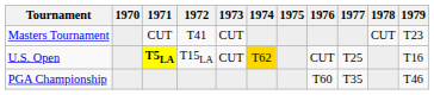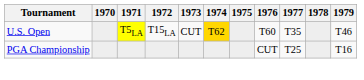 <table class="wikitable" style="font-size:95%;text-align:center;">
 <tr>
 <th>Tournament</th>
 <th>1970</th>
 <th>1971</th>
 <th>1972</th>
 <th>1973</th>
 <th>1974</th>
 <th>1975</th>
 <th>1976</th>
 <th>1977</th>
 <th>1978</th>
 <th>1979</th>
 </tr>
 <tr>
-<td align=left><a href='#'>Masters Tournament</a></td>
-<td style="background:#eeeeee;"></td>
-<td>CUT</td>
-<td>T41</td>
-<td>CUT</td>
-<td style="background:#eeeeee;"></td>
-<td style="background:#eeeeee;"></td>
-<td style="background:#eeeeee;"></td>
-<td style="background:#eeeeee;"></td>
-<td>CUT</td>
-<td>T23</td>
-</tr>
-<tr>
 <td align=left><a href='#'>U.S. Open</a></td>
 <td style="background:#eeeeee;"></td>
-<td style="background:yellow;"><strong>T5<sub>LA</sub></strong></td>
+<td style="background:yellow;">T5<sub>LA</sub></td>
 <td>T15<sub>LA</sub></td>
 <td>CUT</td>
 <td style="background: gold;">T62</td>
 <td style="background:#eeeeee;"></td>
-<td>CUT</td>
-<td>T25</td>
+<td>T60</td>
+<td>T35</td>
 <td style="background:#eeeeee;"></td>
-<td>T16</td>
+<td>T46</td>
 </tr>
 <tr>
 <td align=left><a href='#'>PGA Championship</a></td>
 <td style="background:#eeeeee;"></td>
 <td style="background:#eeeeee;"></td>
 <td style="background:#eeeeee;"></td>
 <td style="background:#eeeeee;"></td>
 <td style="background:#eeeeee;"></td>
 <td style="background:#eeeeee;"></td>
-<td>T60</td>
-<td>T35</td>
+<td>CUT</td>
+<td>T25</td>
 <td style="background:#eeeeee;"></td>
-<td>T46</td>
+<td>T16</td>
 </tr>
 </table>
